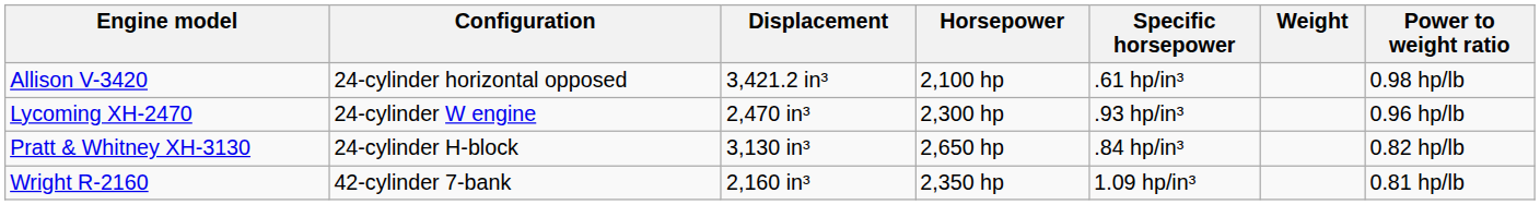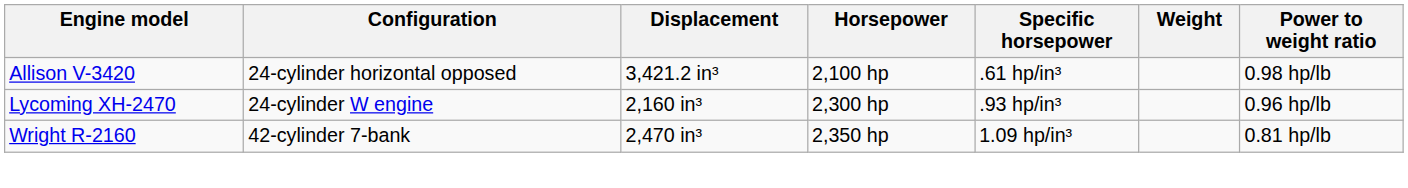 <table class="wikitable" width="90%">
 <tr valign=top>
 <th>Engine model</th>
 <th>Configuration</th>
 <th>Displacement</th>
 <th>Horsepower</th>
 <th>Specific<br>horsepower</th>
 <th>Weight</th>
 <th>Power to<br>weight ratio</th>
 </tr>
 <tr>
 <td><a href='#'>Allison V-3420</a></td>
 <td>24-cylinder horizontal opposed</td>
 <td>3,421.2 in³</td>
 <td>2,100 hp</td>
 <td>.61 hp/in³</td>
 <td></td>
 <td>0.98 hp/lb</td>
 </tr>
 <tr>
 <td><a href='#'>Lycoming XH-2470</a></td>
 <td>24-cylinder <a href='#'>W engine</a></td>
-<td>2,470 in³</td>
+<td>2,160 in³</td>
 <td>2,300 hp</td>
 <td>.93 hp/in³</td>
 <td></td>
 <td>0.96 hp/lb</td>
 </tr>
 <tr>
-<td><a href='#'>Pratt & Whitney XH-3130</a></td>
-<td>24-cylinder H-block</td>
-<td>3,130 in³</td>
-<td>2,650 hp</td>
-<td>.84 hp/in³</td>
-<td></td>
-<td>0.82 hp/lb</td>
-</tr>
-<tr>
 <td><a href='#'>Wright R-2160</a></td>
 <td>42-cylinder 7-bank</td>
-<td>2,160 in³</td>
+<td>2,470 in³</td>
 <td>2,350 hp</td>
 <td>1.09 hp/in³</td>
 <td></td>
 <td>0.81 hp/lb</td>
 </tr>
 </table>
